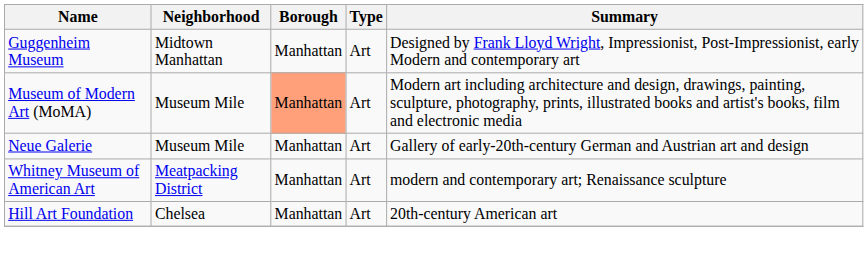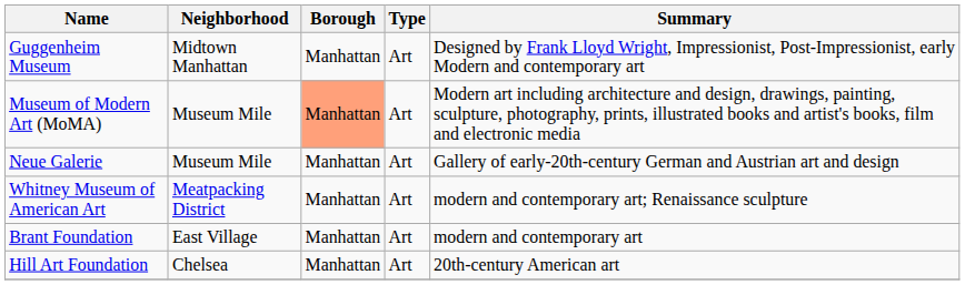 <table class="wikitable sortable">
 <tr>
 <th>Name</th>
 <th>Neighborhood</th>
 <th>Borough</th>
 <th>Type</th>
 <th>Summary</th>
 </tr>
 <tr>
 <td><a href='#'>Guggenheim Museum</a></td>
 <td>Midtown Manhattan</td>
 <td>Manhattan</td>
 <td>Art</td>
 <td>Designed by <a href='#'>Frank Lloyd Wright</a>, Impressionist, Post-Impressionist, early Modern and contemporary art</td>
 </tr>
 <tr>
 <td><a href='#'>Museum of Modern Art</a> (MoMA)</td>
 <td>Museum Mile</td>
 <td style="background: lightsalmon;">Manhattan</td>
 <td>Art</td>
 <td>Modern art including architecture and design, drawings, painting, sculpture, photography, prints, illustrated books and artist's books, film and electronic media</td>
 </tr>
 <tr>
 <td><a href='#'>Neue Galerie</a></td>
 <td>Museum Mile</td>
 <td>Manhattan</td>
 <td>Art</td>
 <td>Gallery of early-20th-century German and Austrian art and design</td>
 </tr>
 <tr>
 <td><a href='#'>Whitney Museum of American Art</a></td>
 <td><a href='#'>Meatpacking District</a></td>
 <td>Manhattan</td>
 <td>Art</td>
 <td>modern and contemporary art; Renaissance sculpture</td>
 </tr>
 <tr>
+<td><a href='#'>Brant Foundation</a></td>
+<td>East Village</td>
+<td>Manhattan</td>
+<td>Art</td>
+<td>modern and contemporary art</td>
+</tr>
+<tr>
 <td><a href='#'>Hill Art Foundation</a></td>
 <td>Chelsea</td>
 <td>Manhattan</td>
 <td>Art</td>
 <td>20th-century American art</td>
 </tr>
 <tr>
 </tr>
 </table>
